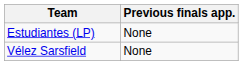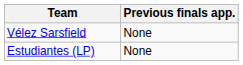 <table class="wikitable">
 <tr>
 <th width=150px>Team</th>
 <th width=>Previous finals app.</th>
 </tr>
 <tr>
+<td><a href='#'>Vélez Sarsfield</a></td>
+<td>None</td>
+</tr>
+<tr>
 <td><a href='#'>Estudiantes (LP)</a></td>
 <td>None</td>
 </tr>
-<tr>
-<td><a href='#'>Vélez Sarsfield</a></td>
-<td>None</td>
-</tr>
 </table>
